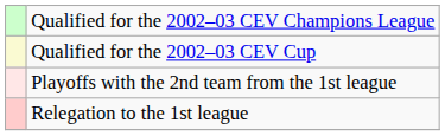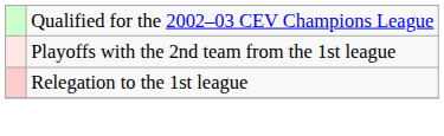 <table class="wikitable" style="text-align: left;">
 <tr>
 <td width=10px bgcolor=#CCFFCC></td>
 <td>Qualified for the <a href='#'>2002–03 CEV Champions League</a></td>
-</tr>
-<tr>
-<td width=10px bgcolor=#FAFAD2></td>
-<td>Qualified for the <a href='#'>2002–03 CEV Cup</a></td>
 </tr>
 <tr>
 <td width=10px bgcolor=#FFE7E7></td>
 <td>Playoffs with the 2nd team from the 1st league</td>
 </tr>
 <tr>
 <td width=10px bgcolor=#FFCCCC></td>
 <td>Relegation to the 1st league</td>
 </tr>
 <tr>
 </tr>
 </table>
